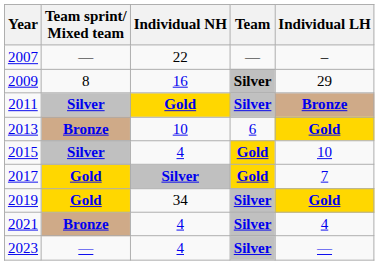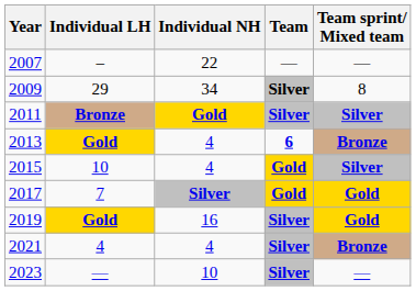 <table class="wikitable" "text-align:center;">
 <tr>
 <th>Year</th>
-<th>Team sprint/<br>Mixed team</th>
+<th>Individual LH</th>
 <th>Individual NH</th>
 <th>Team</th>
-<th>Individual LH</th>
+<th>Team sprint/<br>Mixed team</th>
 </tr>
 <tr align=center>
 <td><a href='#'>2007</a></td>
-<td>—</td>
+<td>–</td>
 <td>22</td>
 <td>—</td>
-<td>–</td>
+<td>—</td>
 </tr>
 <tr align=center>
 <td><a href='#'>2009</a></td>
+<td>29</td>
+<td>34</td>
+<td style="background:silver;"><strong>Silver</strong></td>
 <td>8</td>
-<td><a href='#'>16</a></td>
-<td style="background:silver;"><strong>Silver</strong></td>
-<td>29</td>
 </tr>
 <tr align=center>
 <td><a href='#'>2011</a></td>
-<td style="background:silver;"><a href='#'><strong>Silver</strong></a></td>
+<td style="background:#cfaa88;"><a href='#'><strong>Bronze</strong></a></td>
 <td style="background:gold;"><a href='#'><strong>Gold</strong></a></td>
 <td style="background:silver;"><a href='#'><strong>Silver</strong></a></td>
+<td style="background:silver;"><a href='#'><strong>Silver</strong></a></td>
+</tr>
+<tr align=center>
+<td><a href='#'>2013</a></td>
+<td style="background:gold;"><a href='#'><strong>Gold</strong></a></td>
+<td><a href='#'>4</a></td>
+<td><strong><a href='#'>6</a></strong></td>
 <td style="background:#cfaa88;"><a href='#'><strong>Bronze</strong></a></td>
 </tr>
 <tr align=center>
-<td><a href='#'>2013</a></td>
-<td style="background:#cfaa88;"><a href='#'><strong>Bronze</strong></a></td>
+<td><a href='#'>2015</a></td>
 <td><a href='#'>10</a></td>
-<td><a href='#'>6</a></td>
-<td style="background:gold;"><a href='#'><strong>Gold</strong></a></td>
-</tr>
-<tr align=center>
-<td><a href='#'>2015</a></td>
-<td style="background:silver;"><a href='#'><strong>Silver</strong></a></td>
 <td><a href='#'>4</a></td>
 <td style="background:gold;"><a href='#'><strong>Gold</strong></a></td>
-<td><a href='#'>10</a></td>
+<td style="background:silver;"><a href='#'><strong>Silver</strong></a></td>
 </tr>
 <tr align=center>
 <td><a href='#'>2017</a></td>
-<td style="background:gold;"><a href='#'><strong>Gold</strong></a></td>
+<td><a href='#'>7</a></td>
 <td style="background:silver;"><a href='#'><strong>Silver</strong></a></td>
 <td style="background:gold;"><a href='#'><strong>Gold</strong></a></td>
-<td><a href='#'>7</a></td>
+<td style="background:gold;"><a href='#'><strong>Gold</strong></a></td>
 </tr>
 <tr align=center>
 <td><a href='#'>2019</a></td>
 <td style="background:gold;"><a href='#'><strong>Gold</strong></a></td>
-<td>34</td>
+<td><a href='#'>16</a></td>
 <td style="background:silver;"><a href='#'><strong>Silver</strong></a></td>
 <td style="background:gold;"><a href='#'><strong>Gold</strong></a></td>
 </tr>
 <tr align=center>
 <td><a href='#'>2021</a></td>
-<td style="background:#cfaa88;"><a href='#'><strong>Bronze</strong></a></td>
+<td><a href='#'>4</a></td>
 <td><a href='#'>4</a></td>
 <td style="background:silver;"><a href='#'><strong>Silver</strong></a></td>
-<td><a href='#'>4</a></td>
+<td style="background:#cfaa88;"><a href='#'><strong>Bronze</strong></a></td>
 </tr>
 <tr align=center>
 <td><a href='#'>2023</a></td>
 <td><a href='#'>—</a></td>
-<td><a href='#'>4</a></td>
+<td><a href='#'>10</a></td>
 <td style="background:silver;"><a href='#'><strong>Silver</strong></a></td>
 <td><a href='#'>—</a></td>
 </tr>
 </table>
